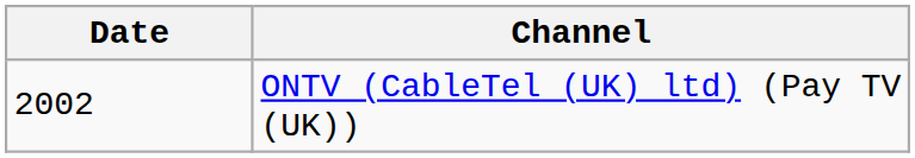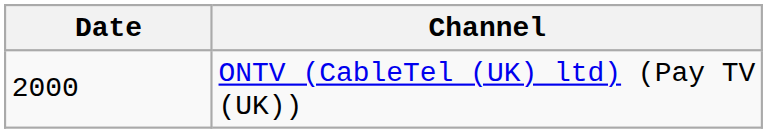 <table class="wikitable">
 <tr>
 <th width=90>Date</th>
 <th width=250>Channel</th>
 </tr>
 <tr>
-<td>2002</td>
+<td>2000</td>
 <td><a href='#'>ONTV (CableTel (UK) ltd)</a> (Pay TV (UK))</td>
 </tr>
 </table>
